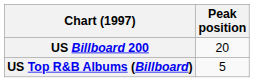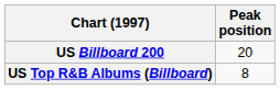 <table class="wikitable sortable plainrowheaders" style="text-align:center">
 <tr>
 <th scope="col">Chart (1997)</th>
 <th scope="col">Peak<br> position</th>
 </tr>
 <tr>
 <th scope="row">US <a href='#'><em>Billboard</em> 200</a></th>
 <td>20</td>
 </tr>
 <tr>
 <th scope="row">US <a href='#'>Top R&B Albums</a> (<em><a href='#'>Billboard</a></em>)</th>
-<td>5</td>
+<td>8</td>
 </tr>
 </table>
